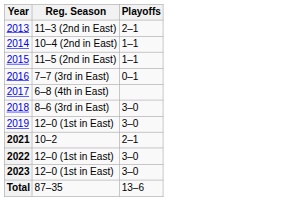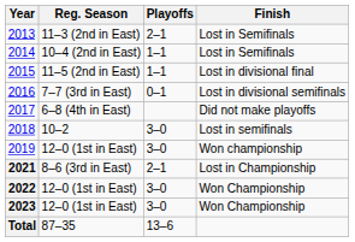 <table class="wikitable">
 <tr>
 <th>Year</th>
 <th>Reg. Season</th>
 <th>Playoffs</th>
+<th>Finish</th>
 </tr>
 <tr>
 <td><a href='#'>2013</a></td>
 <td>11–3 (2nd in East)</td>
 <td>2–1</td>
+<td>Lost in Semifinals</td>
 </tr>
 <tr>
 <td><a href='#'>2014</a></td>
 <td>10–4 (2nd in East)</td>
 <td>1–1</td>
+<td>Lost in Semifinals</td>
 </tr>
 <tr>
 <td><a href='#'>2015</a></td>
 <td>11–5 (2nd in East)</td>
 <td>1–1</td>
+<td>Lost in divisional final</td>
 </tr>
 <tr>
 <td><a href='#'>2016</a></td>
 <td>7–7 (3rd in East)</td>
 <td>0–1</td>
+<td>Lost in divisional semifinals</td>
 </tr>
 <tr>
 <td><a href='#'>2017</a></td>
 <td>6–8 (4th in East)</td>
 <td></td>
+<td>Did not make playoffs</td>
 </tr>
 <tr>
 <td><a href='#'>2018</a></td>
-<td>8–6 (3rd in East)</td>
+<td>10–2</td>
 <td>3–0</td>
+<td>Lost in semifinals</td>
 </tr>
 <tr>
 <td><a href='#'>2019</a></td>
 <td>12–0 (1st in East)</td>
 <td>3–0</td>
+<td>Won championship</td>
 </tr>
 <tr>
 <th>2021</th>
-<td>10–2</td>
+<td>8–6 (3rd in East)</td>
 <td>2–1</td>
+<td>Lost in Championship</td>
 </tr>
 <tr>
 <th>2022</th>
 <td>12–0 (1st in East)</td>
 <td>3–0</td>
+<td>Won Championship</td>
 </tr>
 <tr>
 <th>2023</th>
 <td>12–0 (1st in East)</td>
 <td>3–0</td>
+<td>Won Championship</td>
 </tr>
 <tr>
 <th>Total</th>
 <td>87–35</td>
 <td>13–6</td>
+<td></td>
 </tr>
 </table>
